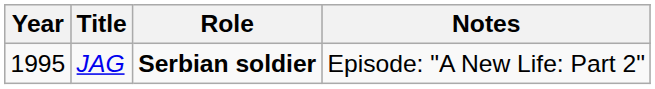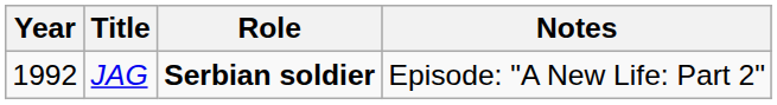 <table class="wikitable sortable">
 <tr>
 <th>Year</th>
 <th>Title</th>
 <th>Role</th>
 <th>Notes</th>
 </tr>
 <tr>
-<td>1995</td>
+<td>1992</td>
 <td><a href='#'><em>JAG</em></a></td>
 <td><strong>Serbian soldier</strong></td>
 <td>Episode: "A New Life: Part 2"</td>
 </tr>
 </table>
